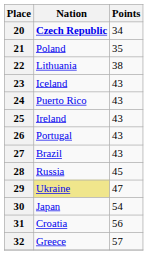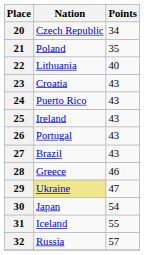 <table class="wikitable" style="font-size: 95%">
 <tr>
 <th>Place</th>
 <th>Nation</th>
 <th>Points</th>
 </tr>
 <tr>
 <th>20</th>
-<td><strong> <a href='#'>Czech Republic</a></strong></td>
+<td> <a href='#'>Czech Republic</a></td>
 <td>34</td>
 </tr>
 <tr>
 <th>21</th>
 <td> <a href='#'>Poland</a></td>
 <td>35</td>
 </tr>
 <tr>
 <th>22</th>
 <td> <a href='#'>Lithuania</a></td>
-<td>38</td>
+<td>40</td>
 </tr>
 <tr>
 <th>23</th>
-<td> <a href='#'>Iceland</a></td>
+<td> <a href='#'>Croatia</a></td>
 <td>43</td>
 </tr>
 <tr>
 <th>24</th>
 <td> <a href='#'>Puerto Rico</a></td>
 <td>43</td>
 </tr>
 <tr>
 <th>25</th>
 <td> <a href='#'>Ireland</a></td>
 <td>43</td>
 </tr>
 <tr>
 <th>26</th>
 <td> <a href='#'>Portugal</a></td>
 <td>43</td>
 </tr>
 <tr>
 <th>27</th>
 <td> <a href='#'>Brazil</a></td>
 <td>43</td>
 </tr>
 <tr>
 <th>28</th>
-<td> <a href='#'>Russia</a></td>
-<td>45</td>
+<td> <a href='#'>Greece</a></td>
+<td>46</td>
 </tr>
 <tr>
 <th>29</th>
 <td style="background: khaki;"> <a href='#'>Ukraine</a></td>
 <td>47</td>
 </tr>
 <tr>
 <th>30</th>
 <td> <a href='#'>Japan</a></td>
 <td>54</td>
 </tr>
 <tr>
 <th>31</th>
-<td> <a href='#'>Croatia</a></td>
-<td>56</td>
+<td> <a href='#'>Iceland</a></td>
+<td>55</td>
 </tr>
 <tr>
 <th>32</th>
-<td> <a href='#'>Greece</a></td>
+<td> <a href='#'>Russia</a></td>
 <td>57</td>
 </tr>
 <tr>
 </tr>
 </table>
